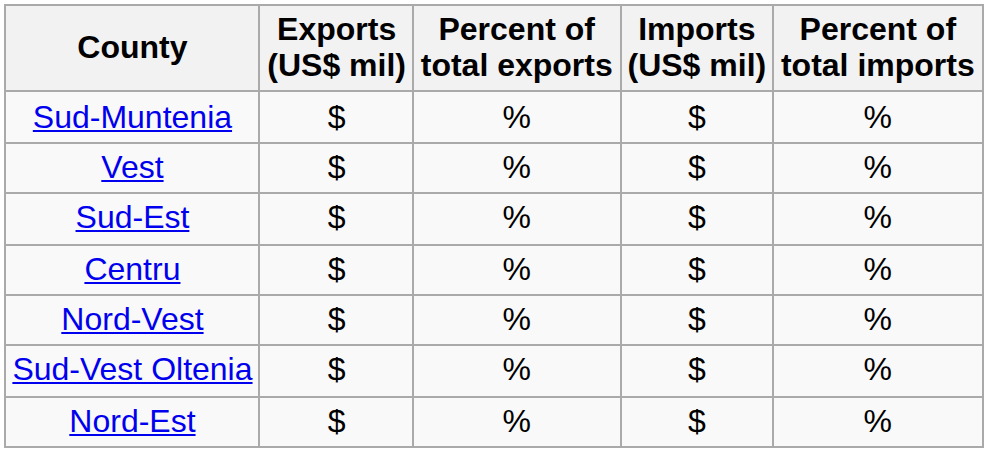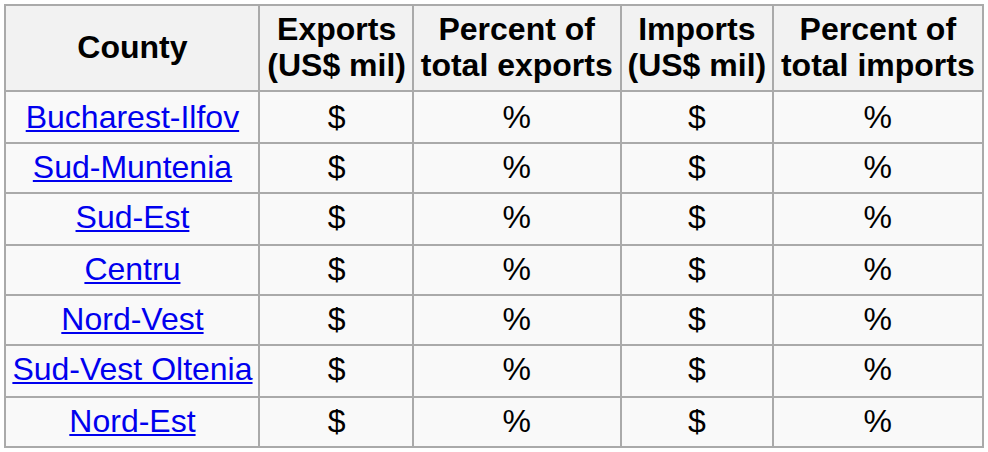 <table class="wikitable sortable">
 <tr>
 <th>County</th>
 <th>Exports<br>(US$ mil)</th>
 <th>Percent of<br> total exports</th>
 <th>Imports<br>(US$ mil)</th>
 <th>Percent of<br> total imports</th>
 </tr>
 <tr>
-<td align="center"><a href='#'>Sud-Muntenia</a></td>
+<td align="center"><a href='#'>Bucharest-Ilfov</a></td>
 <td align="center">$</td>
 <td align="center">%</td>
 <td align="center">$</td>
 <td align="center">%</td>
 </tr>
 <tr>
-<td align="center"><a href='#'>Vest</a></td>
+<td align="center"><a href='#'>Sud-Muntenia</a></td>
 <td align="center">$</td>
 <td align="center">%</td>
 <td align="center">$</td>
 <td align="center">%</td>
 </tr>
 <tr>
 <td align="center"><a href='#'>Sud-Est</a></td>
 <td align="center">$</td>
 <td align="center">%</td>
 <td align="center">$</td>
 <td align="center">%</td>
 </tr>
 <tr>
 <td align="center"><a href='#'>Centru</a></td>
 <td align="center">$</td>
 <td align="center">%</td>
 <td align="center">$</td>
 <td align="center">%</td>
 </tr>
 <tr>
 <td align="center"><a href='#'>Nord-Vest</a></td>
 <td align="center">$</td>
 <td align="center">%</td>
 <td align="center">$</td>
 <td align="center">%</td>
 </tr>
 <tr>
 <td align="center"><a href='#'>Sud-Vest Oltenia</a></td>
 <td align="center">$</td>
 <td align="center">%</td>
 <td align="center">$</td>
 <td align="center">%</td>
 </tr>
 <tr>
 <td align="center"><a href='#'>Nord-Est</a></td>
 <td align="center">$</td>
 <td align="center">%</td>
 <td align="center">$</td>
 <td align="center">%</td>
 </tr>
 </table>
